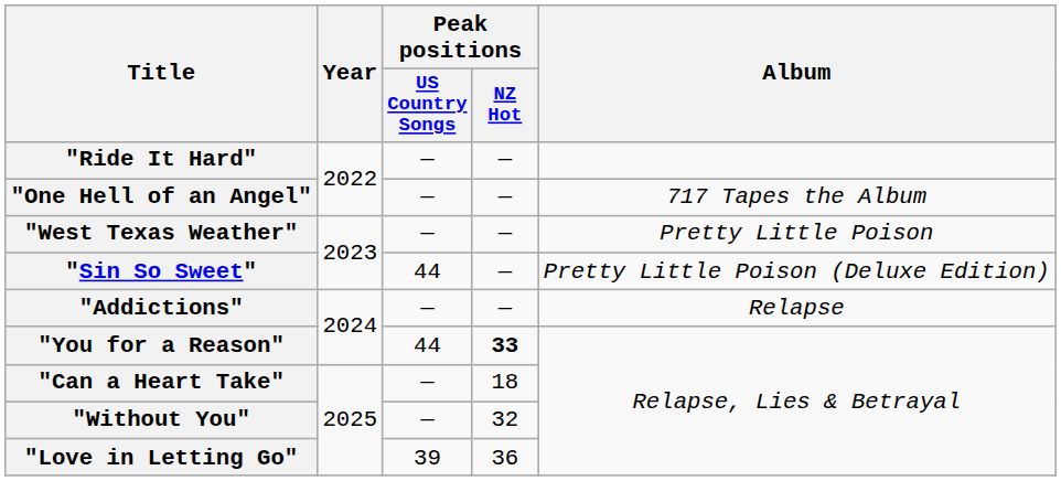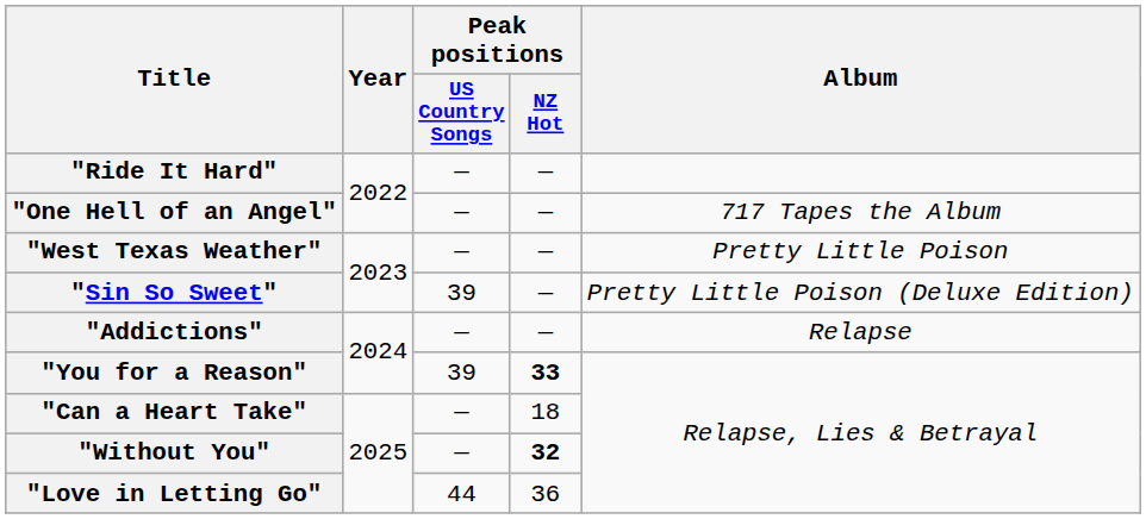 <table class="wikitable plainrowheaders" style="text-align:center;">
 <tr>
 <th scope="col" rowspan="2">Title</th>
 <th scope="col" rowspan="2">Year</th>
 <th scope="col" colspan="2">Peak positions</th>
 <th scope="col" rowspan="2">Album</th>
 </tr>
 <tr style="font-size:smaller;">
 <th scope="col" style="width:3em"><a href='#'>US Country Songs</a><br></th>
 <th scope="col" style="width:3em"><a href='#'>NZ Hot</a><br></th>
 </tr>
 <tr>
 <th scope="row">"Ride It Hard"<br></th>
 <td rowspan="2">2022</td>
 <td>—</td>
 <td>—</td>
 <td></td>
 </tr>
 <tr>
 <th scope="row">"One Hell of an Angel"</th>
 <td>—</td>
 <td>—</td>
 <td><em>717 Tapes the Album</em></td>
 </tr>
 <tr>
 <th scope="row">"West Texas Weather"</th>
 <td rowspan="2">2023</td>
 <td>—</td>
 <td>—</td>
 <td><em>Pretty Little Poison</em></td>
 </tr>
 <tr>
 <th scope="row">"<a href='#'>Sin So Sweet</a>"</th>
-<td>44</td>
+<td>39</td>
 <td>—</td>
 <td><em>Pretty Little Poison (Deluxe Edition)</em></td>
 </tr>
 <tr>
 <th scope="row">"Addictions"</th>
 <td rowspan="2">2024</td>
 <td>—</td>
 <td>—</td>
 <td><em>Relapse</em></td>
 </tr>
 <tr>
 <th scope="row">"You for a Reason"</th>
-<td>44</td>
+<td>39</td>
 <td><strong>33</strong></td>
 <td rowspan="4"><em>Relapse, Lies & Betrayal</em></td>
 </tr>
 <tr>
 <th scope="row">"Can a Heart Take"</th>
 <td rowspan="3">2025</td>
 <td>—</td>
 <td>18</td>
 </tr>
 <tr>
 <th scope="row">"Without You"</th>
 <td>—</td>
-<td>32</td>
+<td><strong>32</strong></td>
 </tr>
 <tr>
 <th scope="row">"Love in Letting Go"<br></th>
-<td>39</td>
+<td>44</td>
 <td>36</td>
 </tr>
 </table>
